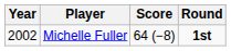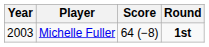 <table class="wikitable">
 <tr>
 <th>Year</th>
 <th>Player</th>
 <th>Score</th>
 <th>Round</th>
 </tr>
 <tr>
-<td>2002</td>
+<td>2003</td>
 <td><a href='#'>Michelle Fuller</a></td>
 <td>64 (−8)</td>
 <td align=center><strong>1st</strong></td>
 </tr>
 </table>
